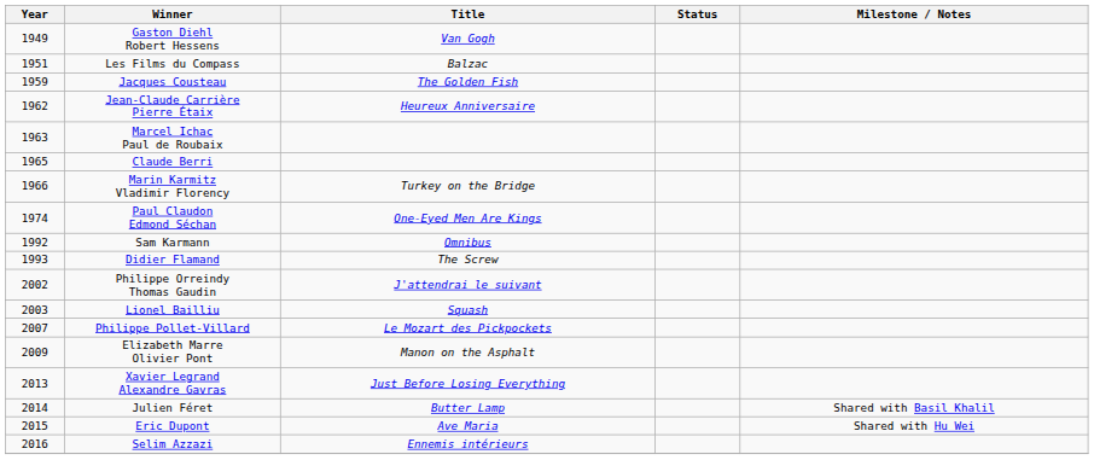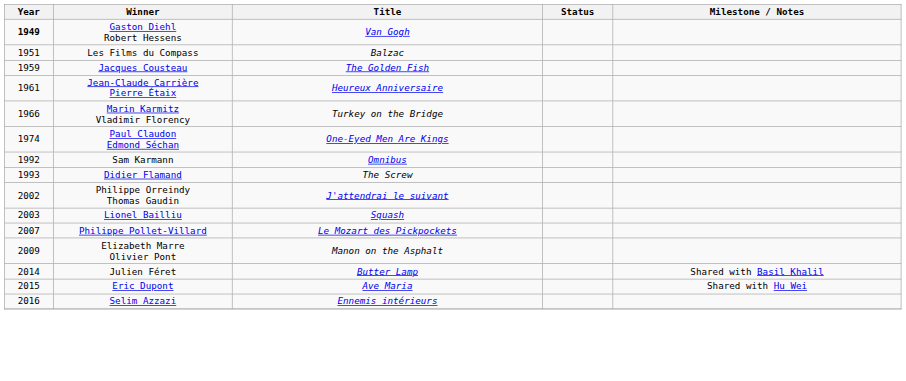 <table class="wikitable" style="text-align: center" width="100%" cellpadding="5">
 <tr>
 <th width="50">Year</th>
 <th width="200">Winner</th>
 <th width="350">Title</th>
 <th width="75">Status</th>
 <th width="325">Milestone / Notes</th>
 </tr>
 <tr>
-<td>1949</td>
+<td><strong>1949</strong></td>
 <td><a href='#'>Gaston Diehl</a><br>Robert Hessens</td>
 <td><a href='#'><em>Van Gogh</em></a></td>
 <td></td>
 <td></td>
 </tr>
 <tr>
 <td>1951</td>
 <td>Les Films du Compass</td>
 <td><em>Balzac</em></td>
 <td></td>
 <td></td>
 </tr>
 <tr>
 <td>1959</td>
 <td><a href='#'>Jacques Cousteau</a></td>
 <td><a href='#'><em>The Golden Fish</em></a></td>
 <td></td>
 <td></td>
 </tr>
 <tr>
-<td align=center>1962</td>
+<td align=center>1961</td>
 <td><a href='#'>Jean-Claude Carrière</a><br><a href='#'>Pierre Étaix</a></td>
 <td><em><a href='#'>Heureux Anniversaire</a></em></td>
-<td></td>
-<td></td>
-</tr>
-<tr>
-<td align=center>1963</td>
-<td><a href='#'>Marcel Ichac</a> <br>Paul de Roubaix</td>
-<td><em></em></td>
-<td></td>
-<td></td>
-</tr>
-<tr>
-<td align=center>1965</td>
-<td><a href='#'>Claude Berri</a></td>
-<td><em></em></td>
 <td></td>
 <td></td>
 </tr>
 <tr>
 <td>1966</td>
 <td><a href='#'>Marin Karmitz</a> <br>Vladimir Florency</td>
 <td><em>Turkey on the Bridge</em></td>
 <td></td>
 <td></td>
 </tr>
 <tr>
 <td>1974</td>
 <td><a href='#'>Paul Claudon</a><br><a href='#'>Edmond Séchan</a></td>
 <td><em><a href='#'>One-Eyed Men Are Kings</a></em></td>
 <td></td>
 <td></td>
 </tr>
 <tr>
 <td align=center>1992</td>
 <td>Sam Karmann</td>
 <td><em><a href='#'>Omnibus</a></em></td>
 <td></td>
 <td></td>
 </tr>
 <tr>
 <td>1993</td>
 <td><a href='#'>Didier Flamand</a></td>
 <td><em>The Screw</em></td>
 <td></td>
 <td></td>
 </tr>
 <tr>
 <td>2002</td>
 <td>Philippe Orreindy<br>Thomas Gaudin</td>
 <td><em><a href='#'>J'attendrai le suivant</a></em></td>
 <td></td>
 <td></td>
 </tr>
 <tr>
 <td>2003</td>
 <td><a href='#'>Lionel Bailliu</a></td>
 <td><a href='#'><em>Squash</em></a></td>
 <td></td>
 <td></td>
 </tr>
 <tr>
 <td align="center">2007</td>
 <td><a href='#'>Philippe Pollet-Villard</a></td>
 <td><em><a href='#'>Le Mozart des Pickpockets</a></em></td>
 <td></td>
 <td></td>
 </tr>
 <tr>
 <td>2009</td>
 <td>Elizabeth Marre<br>Olivier Pont</td>
 <td><em>Manon on the Asphalt</em></td>
 <td></td>
 <td></td>
 </tr>
 <tr>
-<td>2013</td>
-<td><a href='#'>Xavier Legrand</a><br><a href='#'>Alexandre Gavras</a></td>
-<td><em><a href='#'>Just Before Losing Everything</a></em></td>
-<td></td>
-<td></td>
-</tr>
-<tr>
 <td>2014</td>
 <td>Julien Féret</td>
 <td><em><a href='#'>Butter Lamp</a></em></td>
 <td></td>
 <td>Shared with <a href='#'>Basil Khalil</a></td>
 </tr>
 <tr>
 <td>2015</td>
 <td><a href='#'>Eric Dupont</a></td>
 <td><a href='#'><em>Ave Maria</em></a></td>
 <td></td>
 <td>Shared with <a href='#'>Hu Wei</a></td>
 </tr>
 <tr>
 <td>2016</td>
 <td><a href='#'>Selim Azzazi</a></td>
 <td><em><a href='#'>Ennemis intérieurs</a></em></td>
 <td></td>
 <td></td>
 </tr>
 <tr>
 </tr>
 </table>
